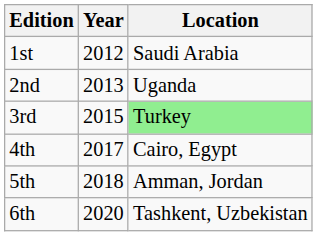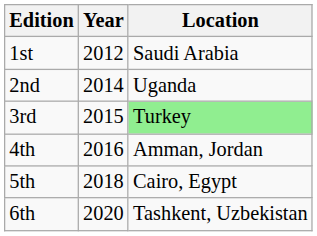 <table class="wikitable">
 <tr style="font-weight:bold;">
 <th>Edition</th>
 <th>Year</th>
 <th>Location</th>
 </tr>
 <tr>
 <td>1st</td>
 <td>2012</td>
 <td>Saudi Arabia</td>
 </tr>
 <tr>
 <td>2nd</td>
-<td>2013</td>
+<td>2014</td>
 <td>Uganda</td>
 </tr>
 <tr>
 <td>3rd</td>
 <td>2015</td>
 <td style="background: lightgreen;">Turkey</td>
 </tr>
 <tr>
 <td>4th</td>
-<td>2017</td>
-<td>Cairo, Egypt</td>
+<td>2016</td>
+<td>Amman, Jordan</td>
 </tr>
 <tr>
 <td>5th</td>
 <td>2018</td>
-<td>Amman, Jordan</td>
+<td>Cairo, Egypt</td>
 </tr>
 <tr>
 <td>6th</td>
 <td>2020</td>
 <td>Tashkent, Uzbekistan</td>
 </tr>
 </table>
